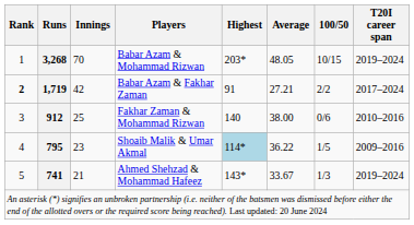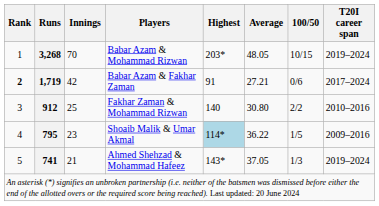 <table class="wikitable sortable" style="text-align:centre;">
 <tr>
 <th scope="col">Rank</th>
 <th scope="col">Runs</th>
 <th scope="col">Innings</th>
 <th scope="col">Players</th>
 <th scope="col">Highest</th>
 <th scope="col">Average</th>
 <th scope="col">100/50</th>
 <th scope="col">T20I career span</th>
 </tr>
 <tr>
 <td align=center>1</td>
 <th scope="row">3,268</th>
 <td>70</td>
 <td><a href='#'>Babar Azam</a> & <a href='#'>Mohammad Rizwan</a> </td>
 <td>203*</td>
 <td>48.05</td>
 <td>10/15</td>
 <td>2019–2024</td>
 </tr>
 <tr>
 <td align=center><strong>2</strong></td>
 <th scope="row">1,719</th>
 <td>42</td>
 <td><a href='#'>Babar Azam</a> & <a href='#'>Fakhar Zaman</a> </td>
 <td>91</td>
 <td>27.21</td>
-<td>2/2</td>
+<td>0/6</td>
 <td>2017–2024</td>
 </tr>
 <tr>
 <td align=center>3</td>
 <th scope="row">912</th>
 <td>25</td>
 <td><a href='#'>Fakhar Zaman</a> & <a href='#'>Mohammad Rizwan</a> </td>
 <td>140</td>
-<td>38.00</td>
-<td>0/6</td>
+<td>30.80</td>
+<td>2/2</td>
 <td>2010–2016</td>
 </tr>
 <tr>
 <td align=center>4</td>
 <th scope="row">795</th>
 <td>23</td>
 <td><a href='#'>Shoaib Malik</a> & <a href='#'>Umar Akmal</a></td>
 <td style="background: lightblue;">114*</td>
 <td>36.22</td>
 <td>1/5</td>
 <td>2009–2016</td>
 </tr>
 <tr>
 <td align=center>5</td>
 <th scope="row">741</th>
 <td>21</td>
 <td><a href='#'>Ahmed Shehzad</a> & <a href='#'>Mohammad Hafeez</a></td>
 <td>143*</td>
-<td>33.67</td>
+<td>37.05</td>
 <td>1/3</td>
 <td>2019–2024</td>
 </tr>
 <tr class="sortbottom">
 <td scope="row" colspan=9><small> <em>An asterisk (*) signifies an unbroken partnership (i.e. neither of the batsmen was dismissed before either the end of the allotted overs or the required score being reached).</em> Last updated: 20 June 2024</small></td>
 </tr>
 </table>
